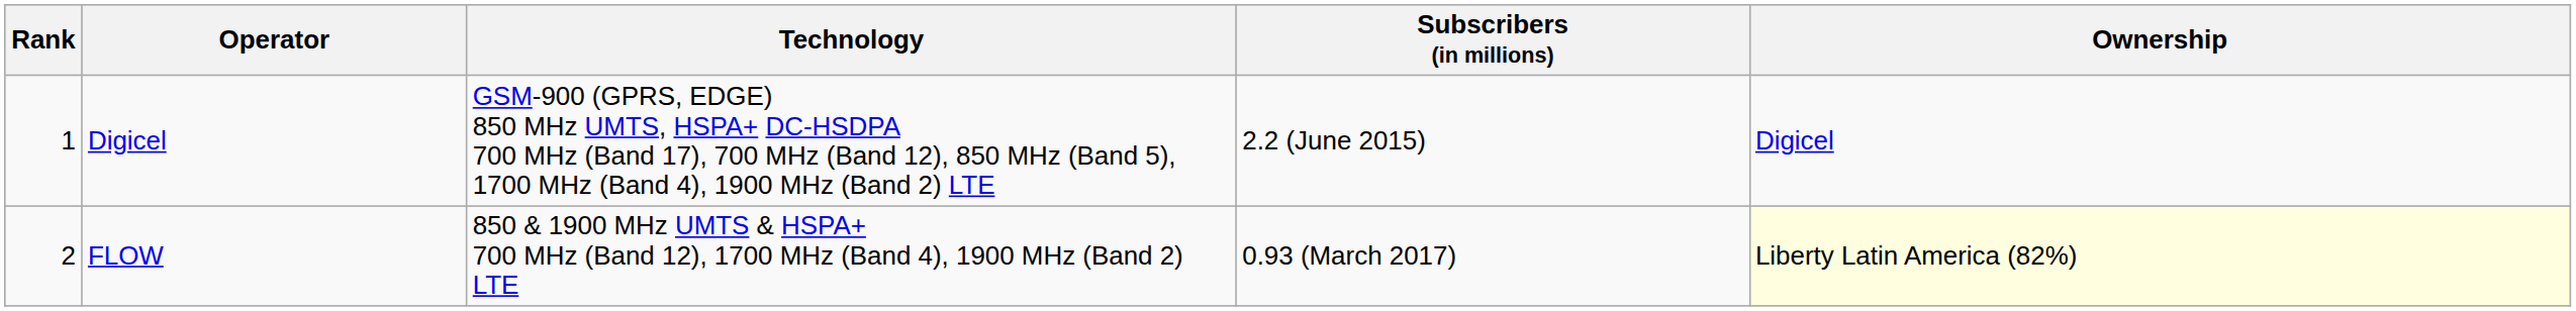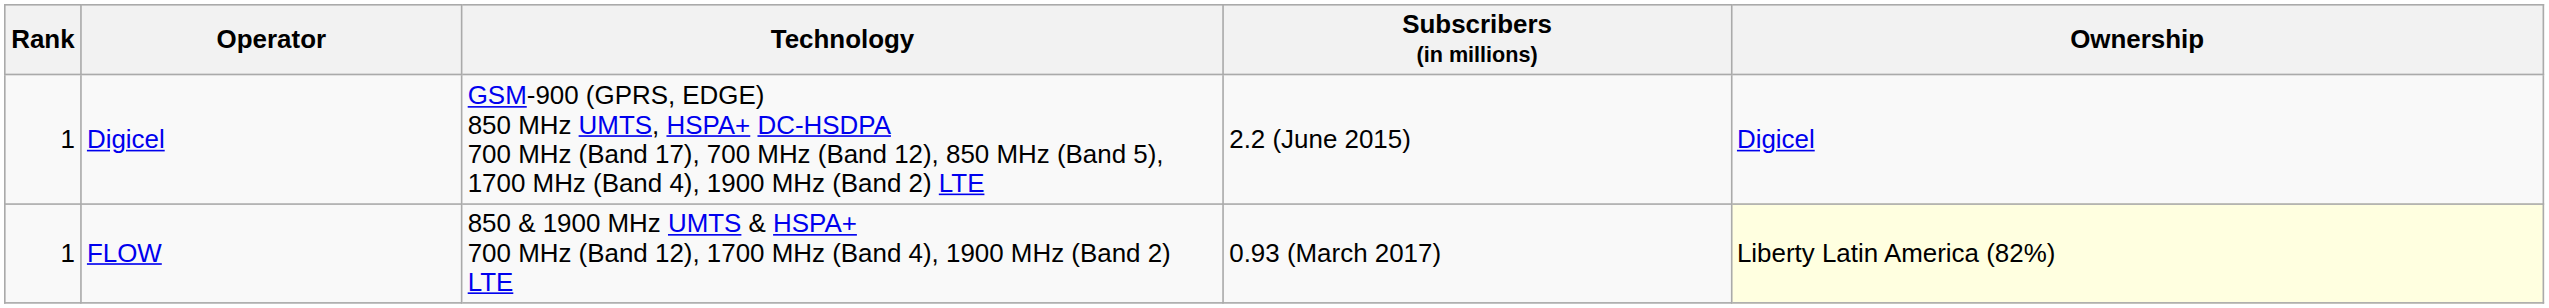 <table class="wikitable">
 <tr>
 <th style="width:3%;">Rank</th>
 <th style="width:15%;">Operator</th>
 <th style="width:30%;">Technology</th>
 <th style="width:20%;">Subscribers<br><small>(in millions)</small></th>
 <th style="width:32%;">Ownership</th>
 </tr>
 <tr>
 <td align=right>1</td>
 <td><a href='#'>Digicel</a></td>
 <td><a href='#'>GSM</a>-900 (GPRS, EDGE)<br>850 MHz <a href='#'>UMTS</a>, <a href='#'>HSPA+</a> <a href='#'>DC-HSDPA</a><br>700 MHz (Band 17), 700 MHz (Band 12), 850 MHz (Band 5), 1700 MHz (Band 4), 1900 MHz (Band 2) <a href='#'>LTE</a></td>
 <td>2.2 (June 2015)</td>
 <td><a href='#'>Digicel</a></td>
 </tr>
 <tr>
-<td align=right>2</td>
+<td align=right>1</td>
 <td><a href='#'>FLOW</a></td>
 <td>850 & 1900 MHz <a href='#'>UMTS</a> & <a href='#'>HSPA+</a> <br>700 MHz (Band 12), 1700 MHz (Band 4), 1900 MHz (Band 2) <a href='#'>LTE</a></td>
 <td>0.93 (March 2017)</td>
 <td style="background: lightyellow;">Liberty Latin America (82%)</td>
 </tr>
 </table>
